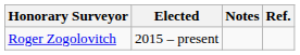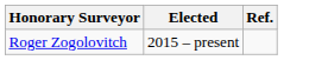 <table class="wikitable">
 <tr>
 <th>Honorary Surveyor</th>
 <th>Elected</th>
-<th>Notes</th>
 <th>Ref.</th>
 </tr>
 <tr>
 <td><a href='#'>Roger Zogolovitch</a></td>
 <td>2015 – present</td>
 <td></td>
-<td></td>
 </tr>
 </table>
